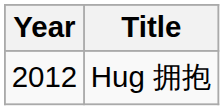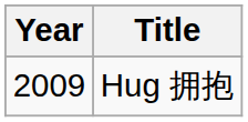 <table class="wikitable">
 <tr>
 <th>Year</th>
 <th>Title</th>
 </tr>
 <tr>
-<td>2012</td>
+<td>2009</td>
 <td>Hug 拥抱</td>
 </tr>
 </table>
